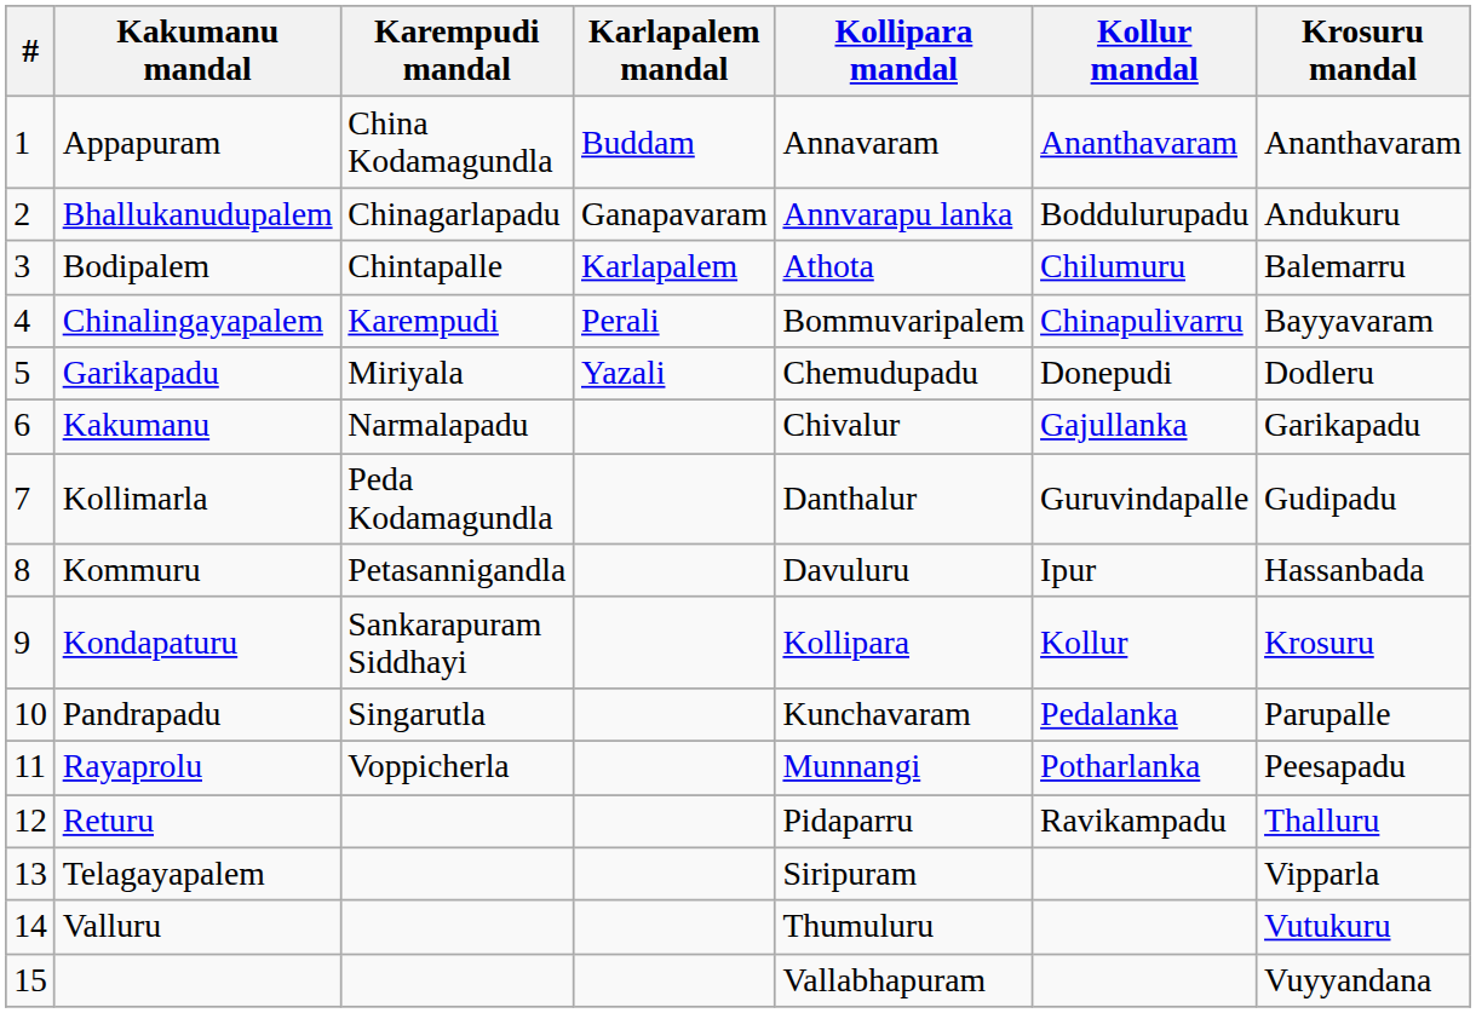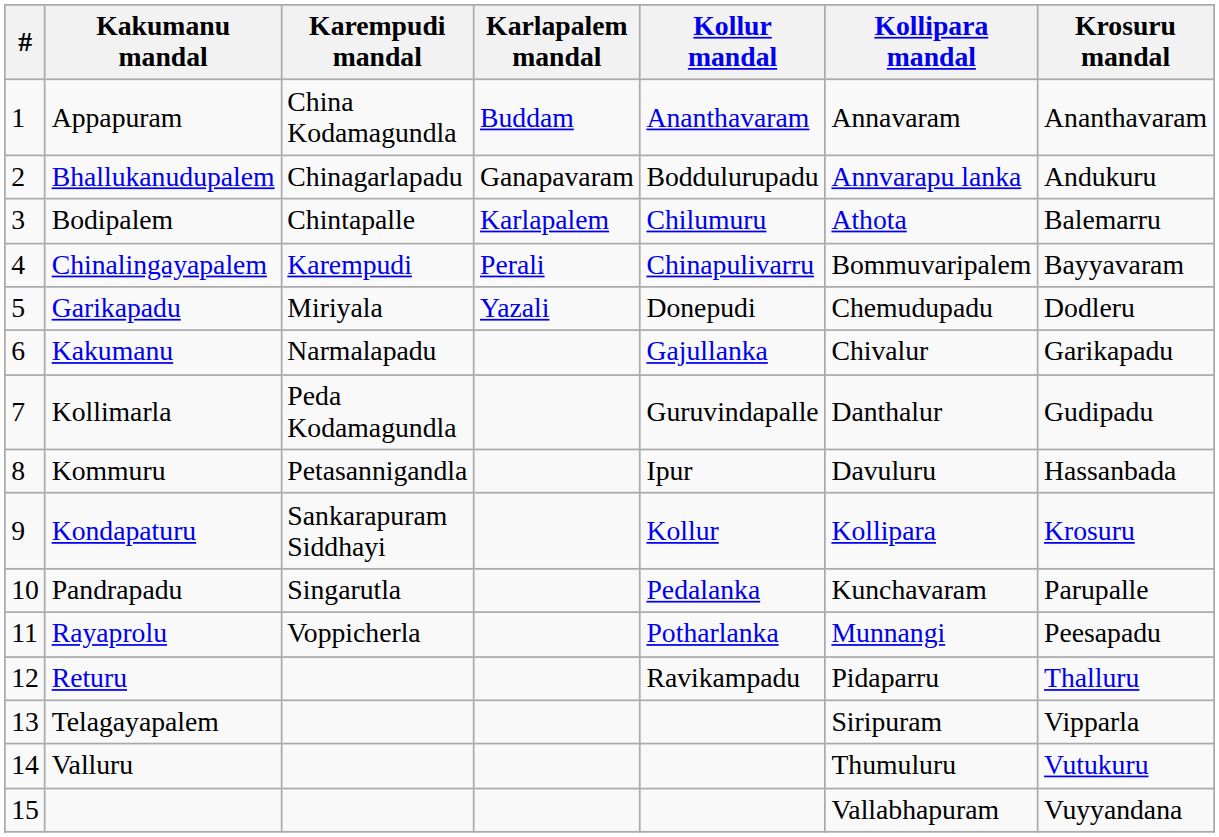 <table class="wikitable" width="500pt">
 <tr>
 <th>#</th>
 <th>Kakumanu mandal</th>
 <th>Karempudi mandal</th>
 <th>Karlapalem mandal</th>
+<th><a href='#'>Kollur mandal</a></th>
 <th><a href='#'>Kollipara mandal</a></th>
-<th><a href='#'>Kollur mandal</a></th>
 <th>Krosuru mandal</th>
 </tr>
 <tr>
 <td>1</td>
 <td>Appapuram</td>
 <td>China Kodamagundla</td>
 <td><a href='#'>Buddam</a></td>
+<td><a href='#'>Ananthavaram</a></td>
 <td>Annavaram</td>
-<td><a href='#'>Ananthavaram</a></td>
 <td>Ananthavaram</td>
 </tr>
 <tr>
 <td>2</td>
 <td><a href='#'>Bhallukanudupalem</a></td>
 <td>Chinagarlapadu</td>
 <td>Ganapavaram</td>
+<td>Boddulurupadu</td>
 <td><a href='#'>Annvarapu lanka</a></td>
-<td>Boddulurupadu</td>
 <td>Andukuru</td>
 </tr>
 <tr>
 <td>3</td>
 <td>Bodipalem</td>
 <td>Chintapalle</td>
 <td><a href='#'>Karlapalem</a></td>
+<td><a href='#'>Chilumuru</a></td>
 <td><a href='#'>Athota</a></td>
-<td><a href='#'>Chilumuru</a></td>
 <td>Balemarru</td>
 </tr>
 <tr>
 <td>4</td>
 <td><a href='#'>Chinalingayapalem</a></td>
 <td><a href='#'>Karempudi</a></td>
 <td><a href='#'>Perali</a></td>
+<td><a href='#'>Chinapulivarru</a></td>
 <td>Bommuvaripalem</td>
-<td><a href='#'>Chinapulivarru</a></td>
 <td>Bayyavaram</td>
 </tr>
 <tr>
 <td>5</td>
 <td><a href='#'>Garikapadu</a></td>
 <td>Miriyala</td>
 <td><a href='#'>Yazali</a></td>
+<td>Donepudi</td>
 <td>Chemudupadu</td>
-<td>Donepudi</td>
 <td>Dodleru</td>
 </tr>
 <tr>
 <td>6</td>
 <td><a href='#'>Kakumanu</a></td>
 <td>Narmalapadu</td>
 <td></td>
+<td><a href='#'>Gajullanka</a></td>
 <td>Chivalur</td>
-<td><a href='#'>Gajullanka</a></td>
 <td>Garikapadu</td>
 </tr>
 <tr>
 <td>7</td>
 <td>Kollimarla</td>
 <td>Peda Kodamagundla</td>
 <td></td>
+<td>Guruvindapalle</td>
 <td>Danthalur</td>
-<td>Guruvindapalle</td>
 <td>Gudipadu</td>
 </tr>
 <tr>
 <td>8</td>
 <td>Kommuru</td>
 <td>Petasannigandla</td>
 <td></td>
+<td>Ipur</td>
 <td>Davuluru</td>
-<td>Ipur</td>
 <td>Hassanbada</td>
 </tr>
 <tr>
 <td>9</td>
 <td><a href='#'>Kondapaturu</a></td>
 <td>Sankarapuram Siddhayi</td>
 <td></td>
+<td><a href='#'>Kollur</a></td>
 <td><a href='#'>Kollipara</a></td>
-<td><a href='#'>Kollur</a></td>
 <td><a href='#'>Krosuru</a></td>
 </tr>
 <tr>
 <td>10</td>
 <td>Pandrapadu</td>
 <td>Singarutla</td>
 <td></td>
+<td><a href='#'>Pedalanka</a></td>
 <td>Kunchavaram</td>
-<td><a href='#'>Pedalanka</a></td>
 <td>Parupalle</td>
 </tr>
 <tr>
 <td>11</td>
 <td><a href='#'>Rayaprolu</a></td>
 <td>Voppicherla</td>
 <td></td>
+<td><a href='#'>Potharlanka</a></td>
 <td><a href='#'>Munnangi</a></td>
-<td><a href='#'>Potharlanka</a></td>
 <td>Peesapadu</td>
 </tr>
 <tr>
 <td>12</td>
 <td><a href='#'>Returu</a></td>
 <td></td>
 <td></td>
+<td>Ravikampadu</td>
 <td>Pidaparru</td>
-<td>Ravikampadu</td>
 <td><a href='#'>Thalluru</a></td>
 </tr>
 <tr>
 <td>13</td>
 <td>Telagayapalem</td>
 <td></td>
 <td></td>
+<td></td>
 <td>Siripuram</td>
-<td></td>
 <td>Vipparla</td>
 </tr>
 <tr>
 <td>14</td>
 <td>Valluru</td>
 <td></td>
 <td></td>
+<td></td>
 <td>Thumuluru</td>
-<td></td>
 <td><a href='#'>Vutukuru</a></td>
 </tr>
 <tr>
 <td>15</td>
 <td></td>
 <td></td>
 <td></td>
+<td></td>
 <td>Vallabhapuram</td>
-<td></td>
 <td>Vuyyandana</td>
 </tr>
 </table>
